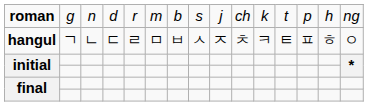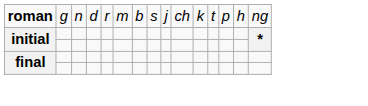 <table class="wikitable">
 <tr align=center>
 <td style="font-weight: bold;">roman</td>
 <td><em>g</em></td>
 <td><em>n</em></td>
 <td><em>d</em></td>
 <td><em>r</em></td>
 <td><em>m</em></td>
 <td><em>b</em></td>
 <td><em>s</em></td>
 <td><em>j</em></td>
 <td><em>ch</em></td>
 <td><em>k</em></td>
 <td><em>t</em></td>
 <td><em>p</em></td>
 <td><em>h</em></td>
 <td><em>ng</em></td>
-</tr>
-<tr align=center>
-<td style="font-weight: bold;">hangul</td>
-<td>ㄱ</td>
-<td>ㄴ</td>
-<td>ㄷ</td>
-<td>ㄹ</td>
-<td>ㅁ</td>
-<td>ㅂ</td>
-<td>ㅅ</td>
-<td>ㅈ</td>
-<td>ㅊ</td>
-<td>ㅋ</td>
-<td>ㅌ</td>
-<td>ㅍ</td>
-<td>ㅎ</td>
-<td>ㅇ</td>
 </tr>
 <tr>
 <th rowspan=2>initial</th>
 <td></td>
 <td></td>
 <td></td>
 <td></td>
 <td></td>
 <td></td>
 <td></td>
 <td></td>
 <td></td>
 <td></td>
 <td></td>
 <td></td>
 <td></td>
 <th rowspan=2>*</th>
 </tr>
 <tr align=center>
 <td></td>
 <td></td>
 <td></td>
 <td></td>
 <td></td>
 <td></td>
 <td></td>
 <td></td>
 <td></td>
 <td></td>
 <td></td>
 <td></td>
 <td></td>
 </tr>
 <tr>
 <th rowspan=2>final</th>
 <td></td>
 <td></td>
 <td></td>
 <td></td>
 <td></td>
 <td></td>
 <td></td>
 <td></td>
 <td></td>
 <td></td>
 <td></td>
 <td></td>
 <td></td>
 <td></td>
 </tr>
 <tr align=center>
 <td></td>
 <td></td>
 <td></td>
 <td></td>
 <td></td>
 <td></td>
 <td></td>
 <td></td>
 <td></td>
 <td></td>
 <td></td>
 <td></td>
 <td></td>
 <td></td>
 </tr>
 </table>
